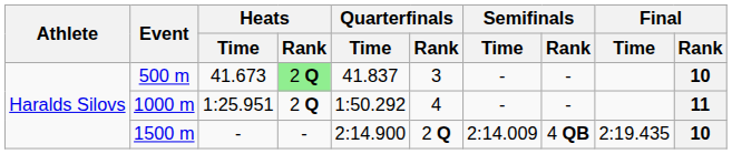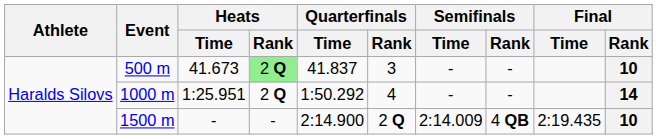 <table class=wikitable>
 <tr>
 <th rowspan="2">Athlete</th>
 <th rowspan="2">Event</th>
 <th colspan="2">Heats</th>
 <th colspan="2">Quarterfinals</th>
 <th colspan="2">Semifinals</th>
 <th colspan="2">Final</th>
 </tr>
 <tr>
 <th>Time</th>
 <th>Rank</th>
 <th>Time</th>
 <th>Rank</th>
 <th>Time</th>
 <th>Rank</th>
 <th>Time</th>
 <th>Rank</th>
 </tr>
 <tr align="center">
 <td rowspan=3><a href='#'>Haralds Silovs</a></td>
 <td><a href='#'>500 m</a></td>
 <td>41.673</td>
 <td style="background: lightgreen;">2 <strong>Q</strong></td>
 <td>41.837</td>
 <td>3</td>
 <td>-</td>
 <td>-</td>
 <td></td>
 <th>10</th>
 </tr>
 <tr align="center">
 <td><a href='#'>1000 m</a></td>
 <td>1:25.951</td>
 <td>2 <strong>Q</strong></td>
 <td>1:50.292</td>
 <td>4</td>
 <td>-</td>
 <td>-</td>
 <td></td>
-<th>11</th>
+<th>14</th>
 </tr>
 <tr align="center">
 <td><a href='#'>1500 m</a></td>
 <td>-</td>
 <td>-</td>
 <td>2:14.900</td>
 <td>2 <strong>Q</strong></td>
 <td>2:14.009</td>
 <td>4 <strong>QB</strong></td>
 <td>2:19.435</td>
 <th>10</th>
 </tr>
 </table>
